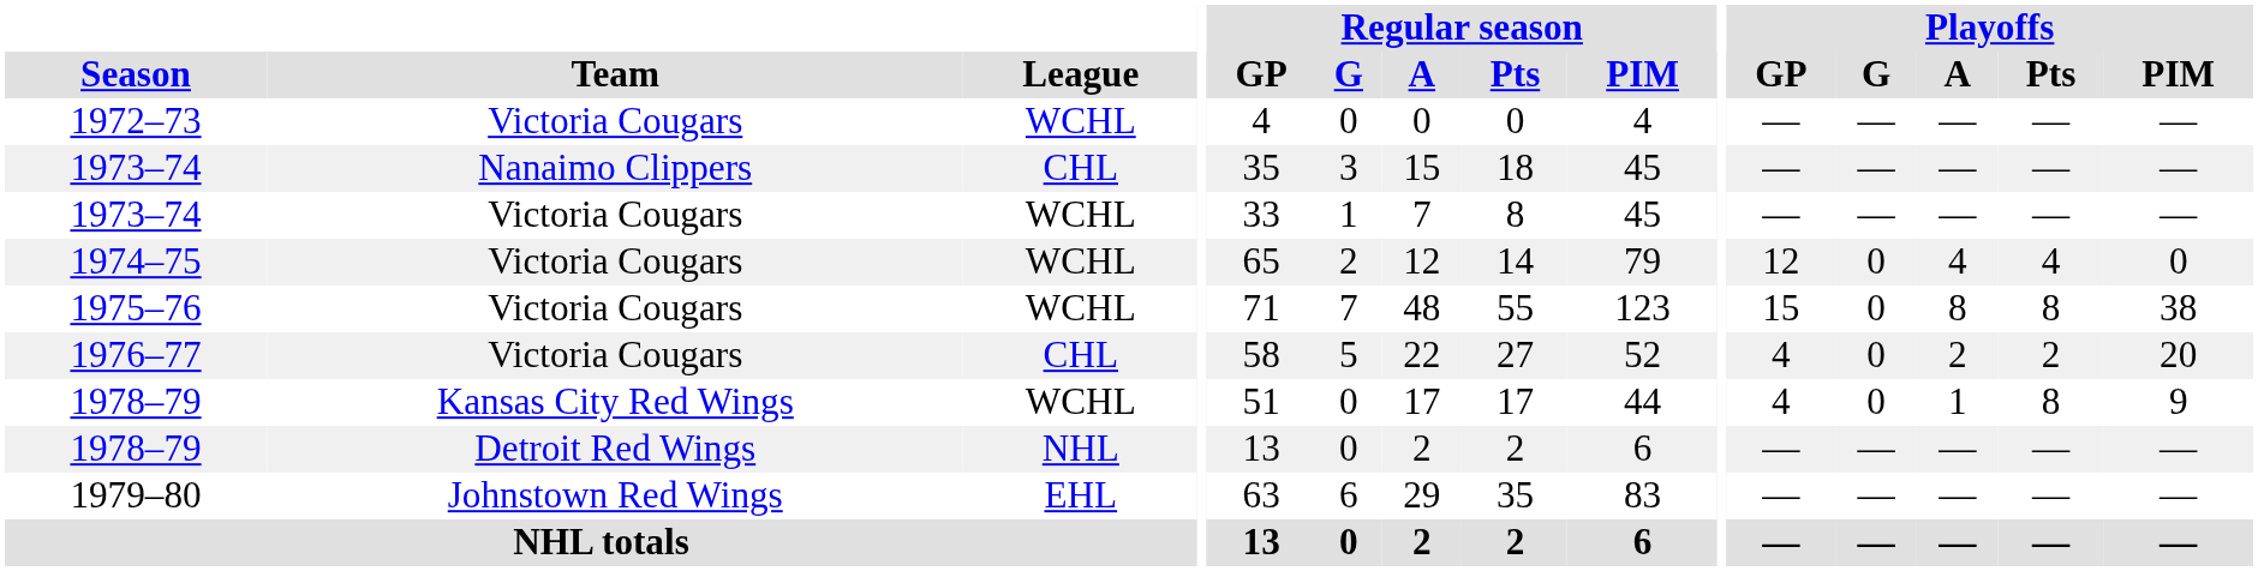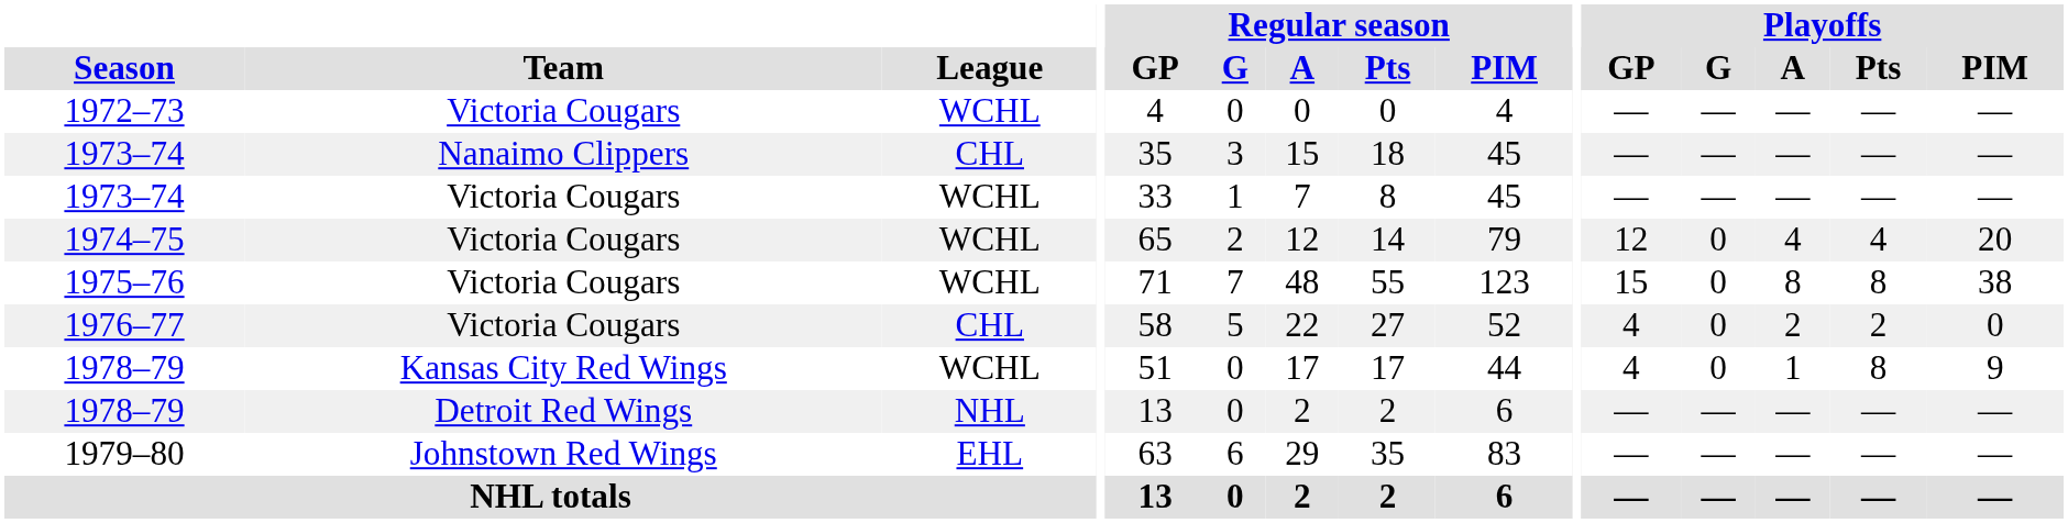 <table border="0" cellpadding="1" cellspacing="0" style="text-align:center; width:60em">
 <tr bgcolor="#e0e0e0">
 <th colspan="3" bgcolor="#ffffff"></th>
 <th rowspan="100" bgcolor="#ffffff"></th>
 <th colspan="5"><a href='#'>Regular season</a></th>
 <th rowspan="100" bgcolor="#ffffff"></th>
 <th colspan="5"><a href='#'>Playoffs</a></th>
 </tr>
 <tr bgcolor="#e0e0e0">
 <th><a href='#'>Season</a></th>
 <th>Team</th>
 <th>League</th>
 <th>GP</th>
 <th><a href='#'>G</a></th>
 <th><a href='#'>A</a></th>
 <th><a href='#'>Pts</a></th>
 <th><a href='#'>PIM</a></th>
 <th>GP</th>
 <th>G</th>
 <th>A</th>
 <th>Pts</th>
 <th>PIM</th>
 </tr>
 <tr>
 <td><a href='#'>1972–73</a></td>
 <td><a href='#'>Victoria Cougars</a></td>
 <td><a href='#'>WCHL</a></td>
 <td>4</td>
 <td>0</td>
 <td>0</td>
 <td>0</td>
 <td>4</td>
 <td>—</td>
 <td>—</td>
 <td>—</td>
 <td>—</td>
 <td>—</td>
 </tr>
 <tr bgcolor="#f0f0f0">
 <td><a href='#'>1973–74</a></td>
 <td><a href='#'>Nanaimo Clippers</a></td>
 <td><a href='#'>CHL</a></td>
 <td>35</td>
 <td>3</td>
 <td>15</td>
 <td>18</td>
 <td>45</td>
 <td>—</td>
 <td>—</td>
 <td>—</td>
 <td>—</td>
 <td>—</td>
 </tr>
 <tr>
 <td><a href='#'>1973–74</a></td>
 <td>Victoria Cougars</td>
 <td>WCHL</td>
 <td>33</td>
 <td>1</td>
 <td>7</td>
 <td>8</td>
 <td>45</td>
 <td>—</td>
 <td>—</td>
 <td>—</td>
 <td>—</td>
 <td>—</td>
 </tr>
 <tr bgcolor="#f0f0f0">
 <td><a href='#'>1974–75</a></td>
 <td>Victoria Cougars</td>
 <td>WCHL</td>
 <td>65</td>
 <td>2</td>
 <td>12</td>
 <td>14</td>
 <td>79</td>
 <td>12</td>
 <td>0</td>
 <td>4</td>
 <td>4</td>
-<td>0</td>
+<td>20</td>
 </tr>
 <tr>
 <td><a href='#'>1975–76</a></td>
 <td>Victoria Cougars</td>
 <td>WCHL</td>
 <td>71</td>
 <td>7</td>
 <td>48</td>
 <td>55</td>
 <td>123</td>
 <td>15</td>
 <td>0</td>
 <td>8</td>
 <td>8</td>
 <td>38</td>
 </tr>
 <tr bgcolor="#f0f0f0">
 <td><a href='#'>1976–77</a></td>
 <td>Victoria Cougars</td>
 <td><a href='#'>CHL</a></td>
 <td>58</td>
 <td>5</td>
 <td>22</td>
 <td>27</td>
 <td>52</td>
 <td>4</td>
 <td>0</td>
 <td>2</td>
 <td>2</td>
-<td>20</td>
+<td>0</td>
 </tr>
 <tr>
 <td><a href='#'>1978–79</a></td>
 <td><a href='#'>Kansas City Red Wings</a></td>
 <td>WCHL</td>
 <td>51</td>
 <td>0</td>
 <td>17</td>
 <td>17</td>
 <td>44</td>
 <td>4</td>
 <td>0</td>
 <td>1</td>
 <td>8</td>
 <td>9</td>
 </tr>
 <tr bgcolor="#f0f0f0">
 <td><a href='#'>1978–79</a></td>
 <td><a href='#'>Detroit Red Wings</a></td>
 <td><a href='#'>NHL</a></td>
 <td>13</td>
 <td>0</td>
 <td>2</td>
 <td>2</td>
 <td>6</td>
 <td>—</td>
 <td>—</td>
 <td>—</td>
 <td>—</td>
 <td>—</td>
 </tr>
 <tr>
 <td>1979–80</td>
 <td><a href='#'>Johnstown Red Wings</a></td>
 <td><a href='#'>EHL</a></td>
 <td>63</td>
 <td>6</td>
 <td>29</td>
 <td>35</td>
 <td>83</td>
 <td>—</td>
 <td>—</td>
 <td>—</td>
 <td>—</td>
 <td>—</td>
 </tr>
 <tr bgcolor="#e0e0e0">
 <th colspan="3">NHL totals</th>
 <th>13</th>
 <th>0</th>
 <th>2</th>
 <th>2</th>
 <th>6</th>
 <th>—</th>
 <th>—</th>
 <th>—</th>
 <th>—</th>
 <th>—</th>
 </tr>
 </table>
